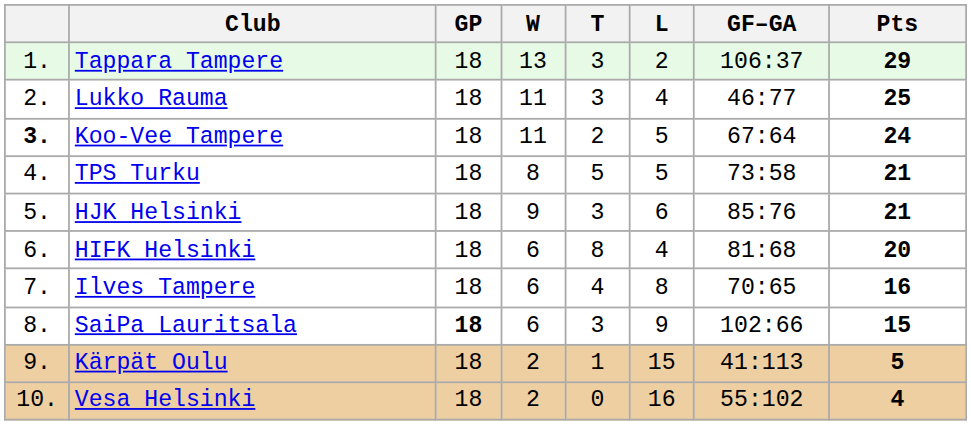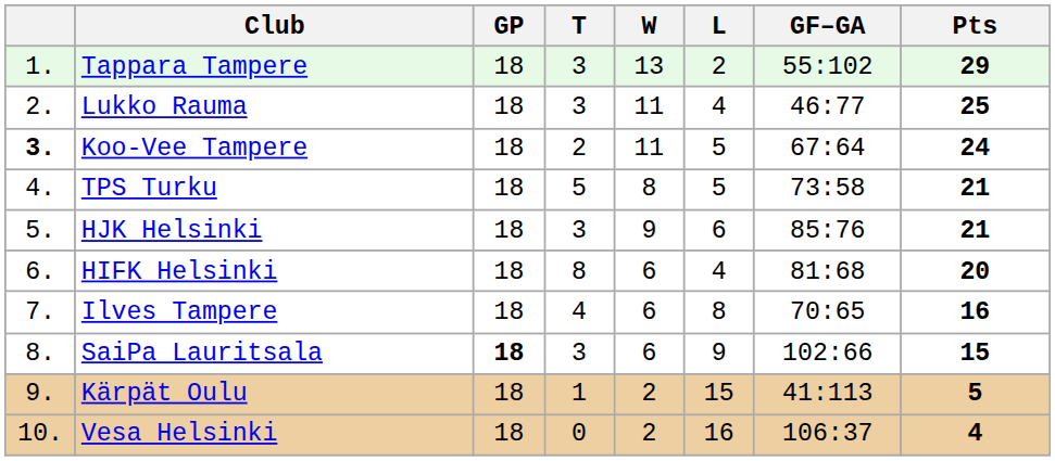 <table class="wikitable">
 <tr>
 <th width="30"></th>
 <th width="200">Club</th>
 <th width="30">GP</th>
+<th width="30">T</th>
 <th width="30">W</th>
-<th width="30">T</th>
 <th width="30">L</th>
 <th width="70">GF–GA</th>
 <th width="70">Pts</th>
 </tr>
 <tr bgcolor="#e6fae6" align="center">
 <td>1.</td>
 <td align="left"><a href='#'>Tappara Tampere</a></td>
 <td>18</td>
+<td>3</td>
 <td>13</td>
-<td>3</td>
 <td>2</td>
-<td>106:37</td>
+<td>55:102</td>
 <td><strong>29</strong></td>
 </tr>
 <tr bgcolor="#FFFFFF" align="center">
 <td>2.</td>
 <td align="left"><a href='#'>Lukko Rauma</a></td>
 <td>18</td>
+<td>3</td>
 <td>11</td>
-<td>3</td>
 <td>4</td>
 <td>46:77</td>
 <td><strong>25</strong></td>
 </tr>
 <tr bgcolor="#FFFFFF" align="center">
 <td><strong>3.</strong></td>
 <td align="left"><a href='#'>Koo-Vee Tampere</a></td>
 <td>18</td>
+<td>2</td>
 <td>11</td>
-<td>2</td>
 <td>5</td>
 <td>67:64</td>
 <td><strong>24</strong></td>
 </tr>
 <tr bgcolor="#FFFFFF" align="center">
 <td>4.</td>
 <td align="left"><a href='#'>TPS Turku</a></td>
 <td>18</td>
+<td>5</td>
 <td>8</td>
-<td>5</td>
 <td>5</td>
 <td>73:58</td>
 <td><strong>21</strong></td>
 </tr>
 <tr bgcolor="#FFFFFF" align="center">
 <td>5.</td>
 <td align="left"><a href='#'>HJK Helsinki</a></td>
 <td>18</td>
+<td>3</td>
 <td>9</td>
-<td>3</td>
 <td>6</td>
 <td>85:76</td>
 <td><strong>21</strong></td>
 </tr>
 <tr bgcolor="#FFFFFF" align="center">
 <td>6.</td>
 <td align="left"><a href='#'>HIFK Helsinki</a></td>
 <td>18</td>
+<td>8</td>
 <td>6</td>
-<td>8</td>
 <td>4</td>
 <td>81:68</td>
 <td><strong>20</strong></td>
 </tr>
 <tr bgcolor="#FFFFFF" align="center">
 <td>7.</td>
 <td align="left"><a href='#'>Ilves Tampere</a></td>
 <td>18</td>
+<td>4</td>
 <td>6</td>
-<td>4</td>
 <td>8</td>
 <td>70:65</td>
 <td><strong>16</strong></td>
 </tr>
 <tr bgcolor="#FFFFFF" align="center">
 <td>8.</td>
 <td align="left"><a href='#'>SaiPa Lauritsala</a></td>
 <td><strong>18</strong></td>
+<td>3</td>
 <td>6</td>
-<td>3</td>
 <td>9</td>
 <td>102:66</td>
 <td><strong>15</strong></td>
 </tr>
 <tr bgcolor="#EECFA1" align="center">
 <td>9.</td>
 <td align="left"><a href='#'>Kärpät Oulu</a></td>
 <td>18</td>
+<td>1</td>
 <td>2</td>
-<td>1</td>
 <td>15</td>
 <td>41:113</td>
 <td><strong>5</strong></td>
 </tr>
 <tr bgcolor="#EECFA1" align="center">
 <td>10.</td>
 <td align="left"><a href='#'>Vesa Helsinki</a></td>
 <td>18</td>
+<td>0</td>
 <td>2</td>
-<td>0</td>
 <td>16</td>
-<td>55:102</td>
+<td>106:37</td>
 <td><strong>4</strong></td>
 </tr>
 </table>
